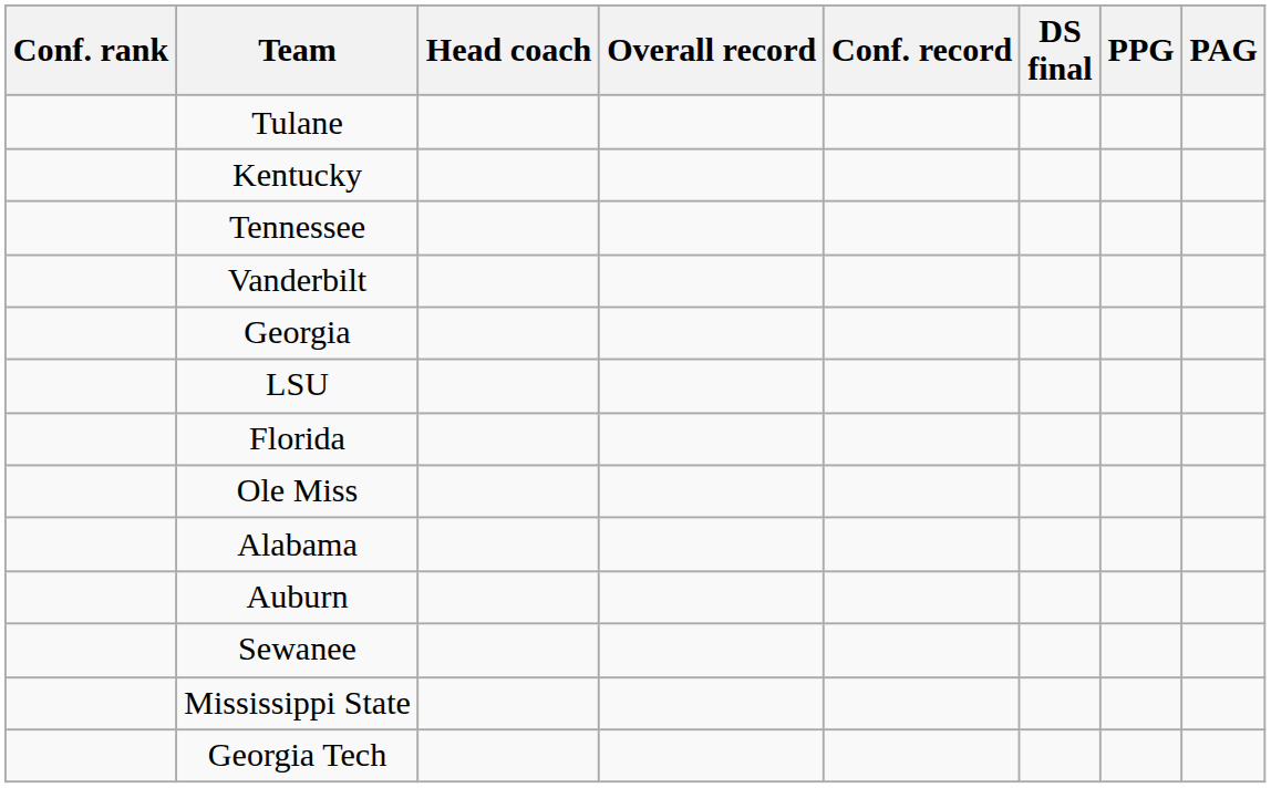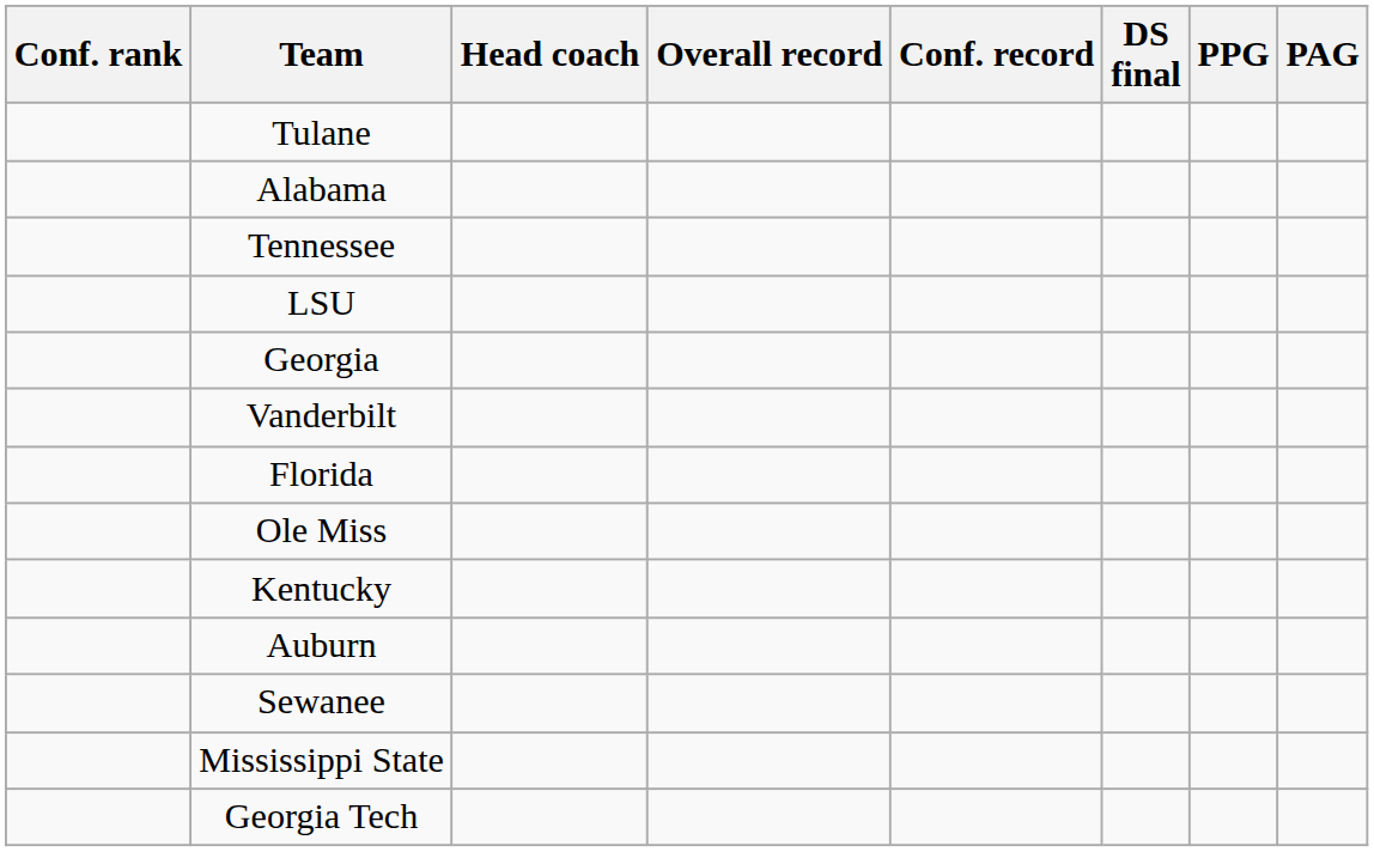 <table class="wikitable sortable" style="text-align:center">
 <tr>
 <th scope="col">Conf. rank</th>
 <th scope="col">Team</th>
 <th scope="col">Head coach</th>
 <th scope="col">Overall record</th>
 <th scope="col">Conf. record</th>
 <th scope="col">DS<br>final</th>
 <th scope="col">PPG</th>
 <th scope="col">PAG</th>
 </tr>
 <tr>
 <td></td>
 <td>Tulane</td>
 <td></td>
 <td></td>
 <td></td>
 <td></td>
 <td></td>
 <td></td>
 </tr>
 <tr>
 <td></td>
-<td>Kentucky</td>
+<td>Alabama</td>
 <td></td>
 <td></td>
 <td></td>
 <td></td>
 <td></td>
 <td></td>
 </tr>
 <tr>
 <td></td>
 <td>Tennessee</td>
 <td></td>
 <td></td>
 <td></td>
 <td></td>
 <td></td>
 <td></td>
 </tr>
 <tr>
 <td></td>
-<td>Vanderbilt</td>
+<td>LSU</td>
 <td></td>
 <td></td>
 <td></td>
 <td></td>
 <td></td>
 <td></td>
 </tr>
 <tr>
 <td></td>
 <td>Georgia</td>
 <td></td>
 <td></td>
 <td></td>
 <td></td>
 <td></td>
 <td></td>
 </tr>
 <tr>
 <td></td>
-<td>LSU</td>
+<td>Vanderbilt</td>
 <td></td>
 <td></td>
 <td></td>
 <td></td>
 <td></td>
 <td></td>
 </tr>
 <tr>
 <td></td>
 <td>Florida</td>
 <td></td>
 <td></td>
 <td></td>
 <td></td>
 <td></td>
 <td></td>
 </tr>
 <tr>
 <td></td>
 <td>Ole Miss</td>
 <td></td>
 <td></td>
 <td></td>
 <td></td>
 <td></td>
 <td></td>
 </tr>
 <tr>
 <td></td>
-<td>Alabama</td>
+<td>Kentucky</td>
 <td></td>
 <td></td>
 <td></td>
 <td></td>
 <td></td>
 <td></td>
 </tr>
 <tr>
 <td></td>
 <td>Auburn</td>
 <td></td>
 <td></td>
 <td></td>
 <td></td>
 <td></td>
 <td></td>
 </tr>
 <tr>
 <td></td>
 <td>Sewanee</td>
 <td></td>
 <td></td>
 <td></td>
 <td></td>
 <td></td>
 <td></td>
 </tr>
 <tr>
 <td></td>
 <td>Mississippi State</td>
 <td></td>
 <td></td>
 <td></td>
 <td></td>
 <td></td>
 <td></td>
 </tr>
 <tr>
 <td></td>
 <td>Georgia Tech</td>
 <td></td>
 <td></td>
 <td></td>
 <td></td>
 <td></td>
 <td></td>
 </tr>
 </table>
